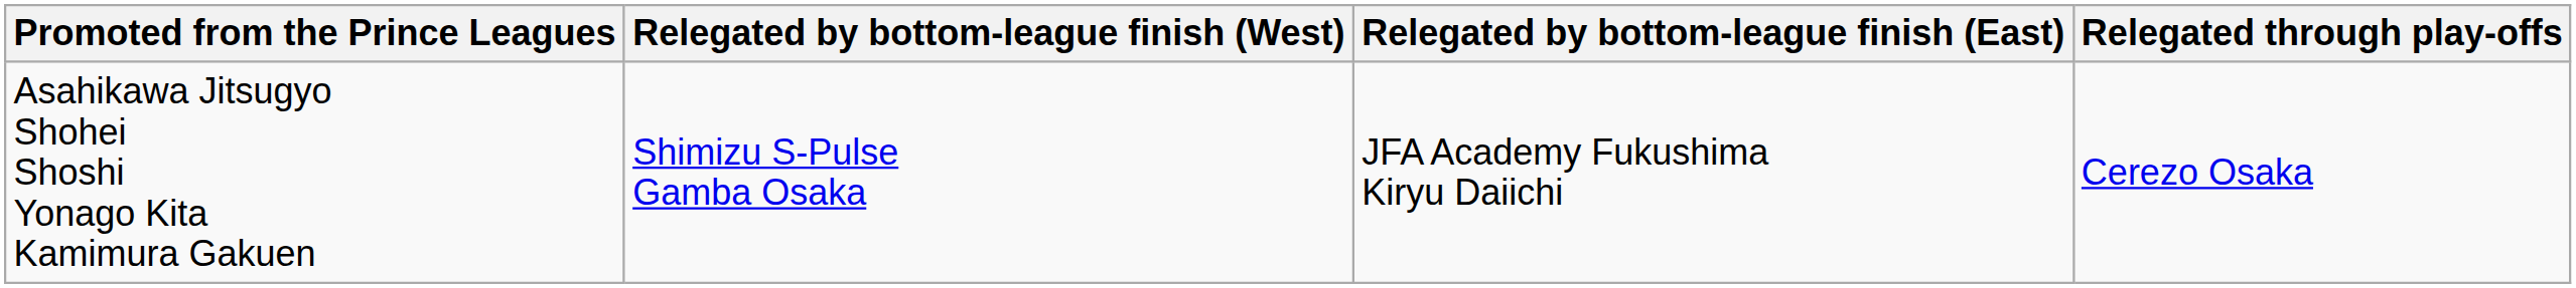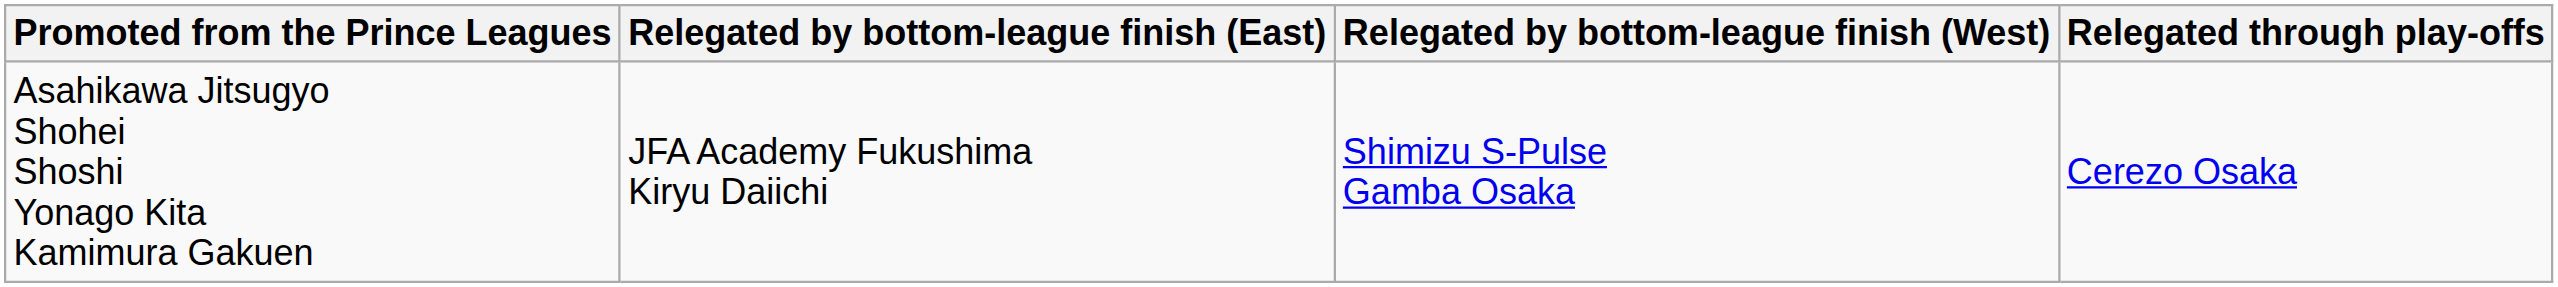 <table class="wikitable">
 <tr>
 <th>Promoted from the Prince Leagues</th>
+<th>Relegated by bottom-league finish (East)</th>
 <th>Relegated by bottom-league finish (West)</th>
-<th>Relegated by bottom-league finish (East)</th>
 <th>Relegated through play-offs</th>
 </tr>
 <tr>
 <td>Asahikawa Jitsugyo<br>Shohei<br>Shoshi<br>Yonago Kita<br>Kamimura Gakuen</td>
+<td>JFA Academy Fukushima<br>Kiryu Daiichi</td>
 <td><a href='#'>Shimizu S-Pulse</a><br><a href='#'>Gamba Osaka</a></td>
-<td>JFA Academy Fukushima<br>Kiryu Daiichi</td>
 <td><a href='#'>Cerezo Osaka</a></td>
 </tr>
 </table>
